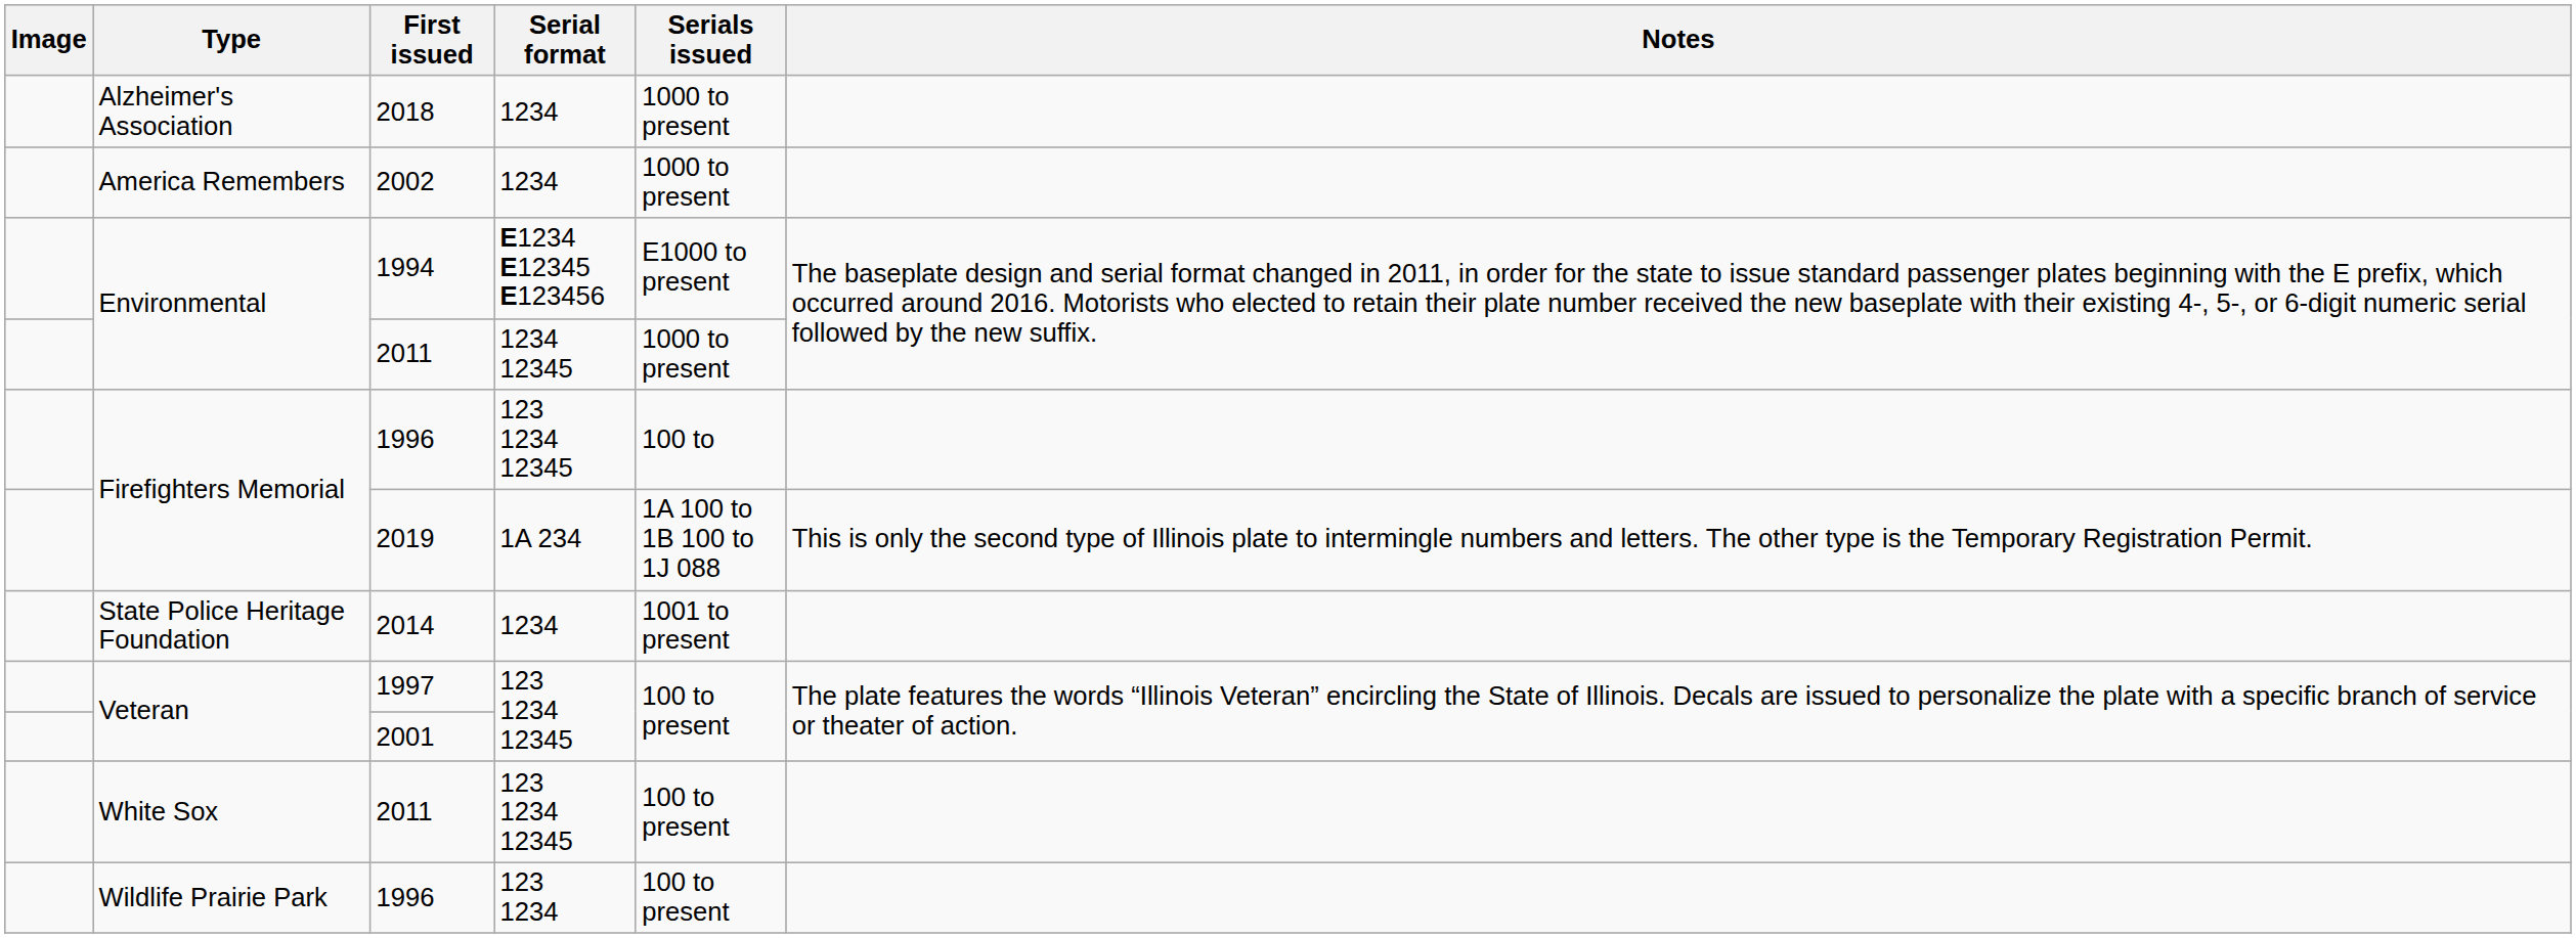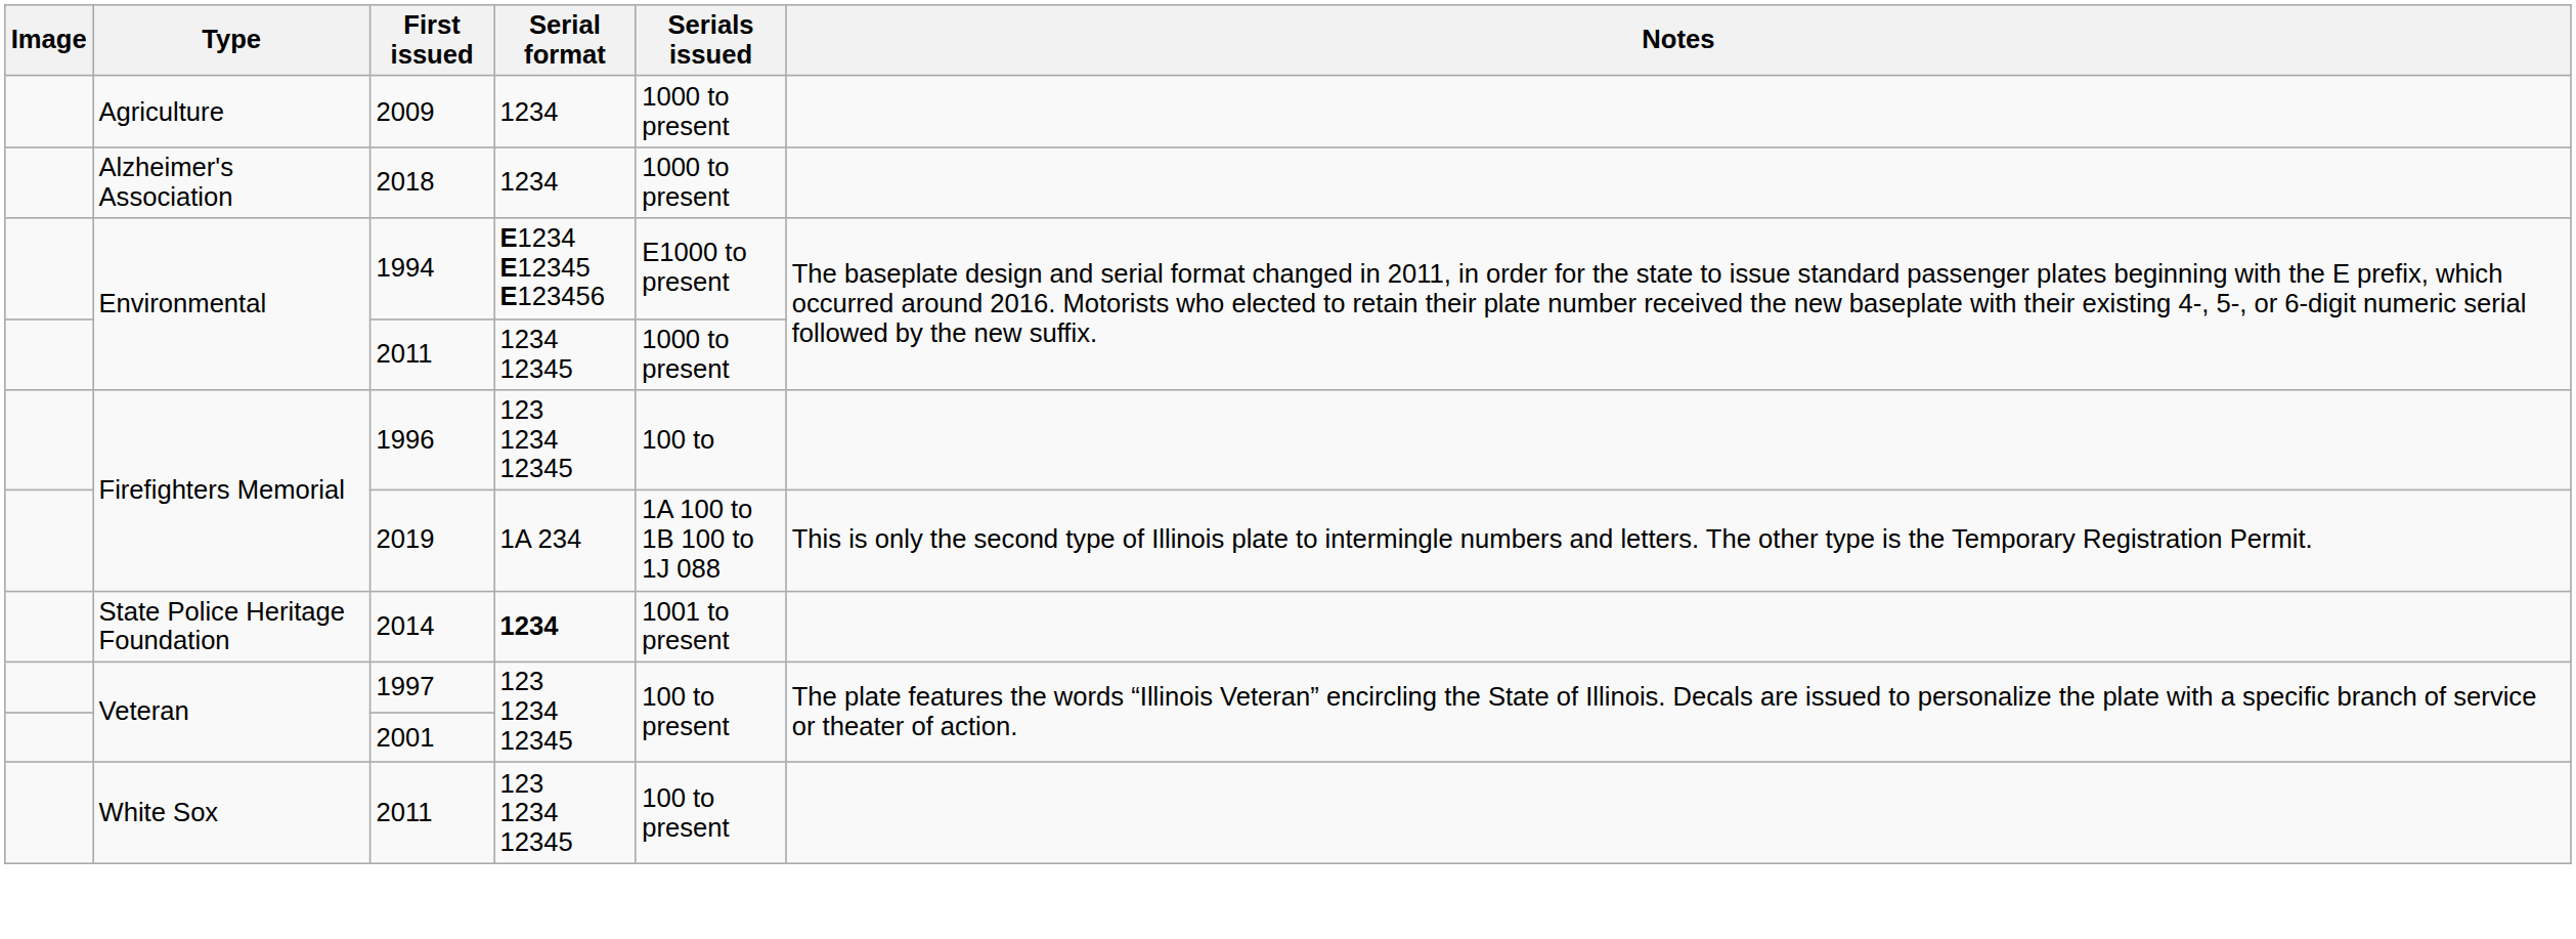 <table class=wikitable>
 <tr>
 <th>Image</th>
 <th>Type</th>
 <th>First issued</th>
 <th>Serial format</th>
 <th>Serials issued</th>
 <th>Notes</th>
 </tr>
 <tr>
 <td></td>
-<td>Alzheimer's Association</td>
-<td>2018</td>
+<td>Agriculture</td>
+<td>2009</td>
 <td>1234 </td>
 <td>1000  to present</td>
 <td></td>
 </tr>
 <tr>
 <td></td>
-<td>America Remembers</td>
-<td>2002</td>
+<td>Alzheimer's Association</td>
+<td>2018</td>
 <td>1234 </td>
 <td>1000  to present</td>
 <td></td>
 </tr>
 <tr>
 <td></td>
 <td rowspan="2">Environmental</td>
 <td>1994</td>
 <td><strong>E</strong>1234<br><strong>E</strong>12345<br><strong>E</strong>123456</td>
 <td>E1000 to present</td>
 <td rowspan="2">The baseplate design and serial format changed in 2011, in order for the state to issue standard passenger plates beginning with the E prefix, which occurred around 2016. Motorists who elected to retain their plate number received the new baseplate with their existing 4-, 5-, or 6-digit numeric serial followed by the new  suffix.</td>
 </tr>
 <tr>
 <td></td>
 <td>2011</td>
 <td>1234 <br>12345 <br></td>
 <td>1000  to present</td>
 </tr>
 <tr>
 <td></td>
 <td rowspan=2>Firefighters Memorial</td>
 <td>1996</td>
 <td>123 <br>1234 <br>12345 </td>
 <td>100  to </td>
 <td></td>
 </tr>
 <tr>
 <td></td>
 <td>2019</td>
 <td>1A 234</td>
 <td>1A 100 to  <br>1B 100 to 1J 088 </td>
 <td>This is only the second type of Illinois plate to intermingle numbers and letters. The other type is the Temporary Registration Permit.</td>
 </tr>
 <tr>
 <td></td>
 <td>State Police Heritage Foundation</td>
 <td>2014</td>
-<td>1234 </td>
+<td><strong>1234 </strong></td>
 <td>1001  to present</td>
 <td></td>
 </tr>
 <tr>
 <td></td>
 <td rowspan=2>Veteran</td>
 <td>1997</td>
 <td rowspan=2>123 <br>1234 <br>12345 </td>
 <td rowspan=2>100  to present</td>
 <td rowspan=2>The plate features the words “Illinois Veteran” encircling the State of Illinois. Decals are issued to personalize the plate with a specific branch of service or theater of action.</td>
 </tr>
 <tr>
 <td></td>
 <td>2001</td>
 </tr>
 <tr>
 <td></td>
 <td>White Sox</td>
 <td>2011</td>
 <td>123 <br>1234 <br>12345 </td>
 <td>100  to present</td>
 <td></td>
 </tr>
-<tr>
-<td></td>
-<td>Wildlife Prairie Park</td>
-<td>1996</td>
-<td>123 <br>1234 </td>
-<td>100  to present</td>
-<td></td>
-</tr>
 </table>
